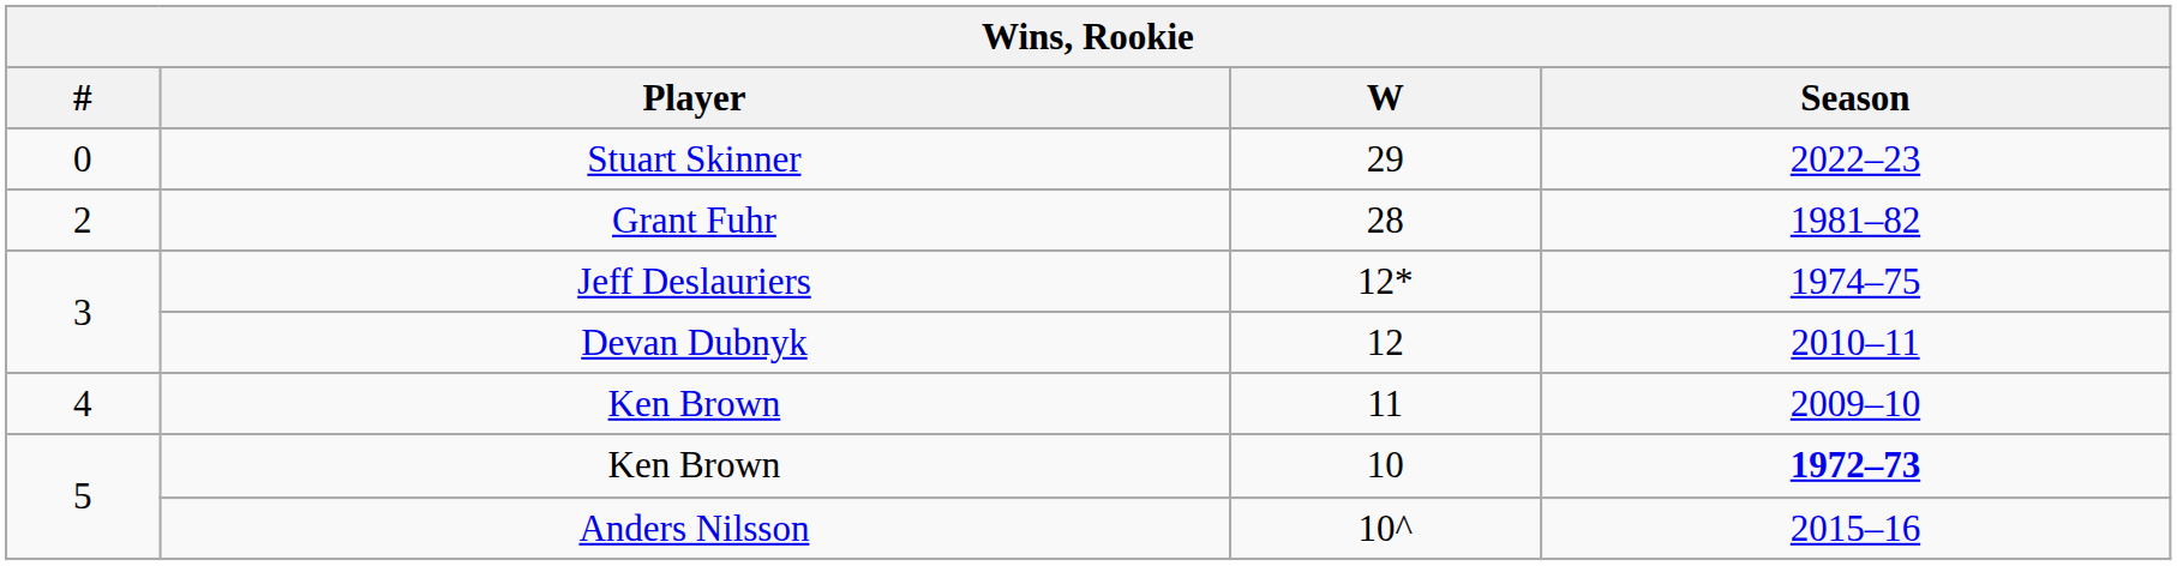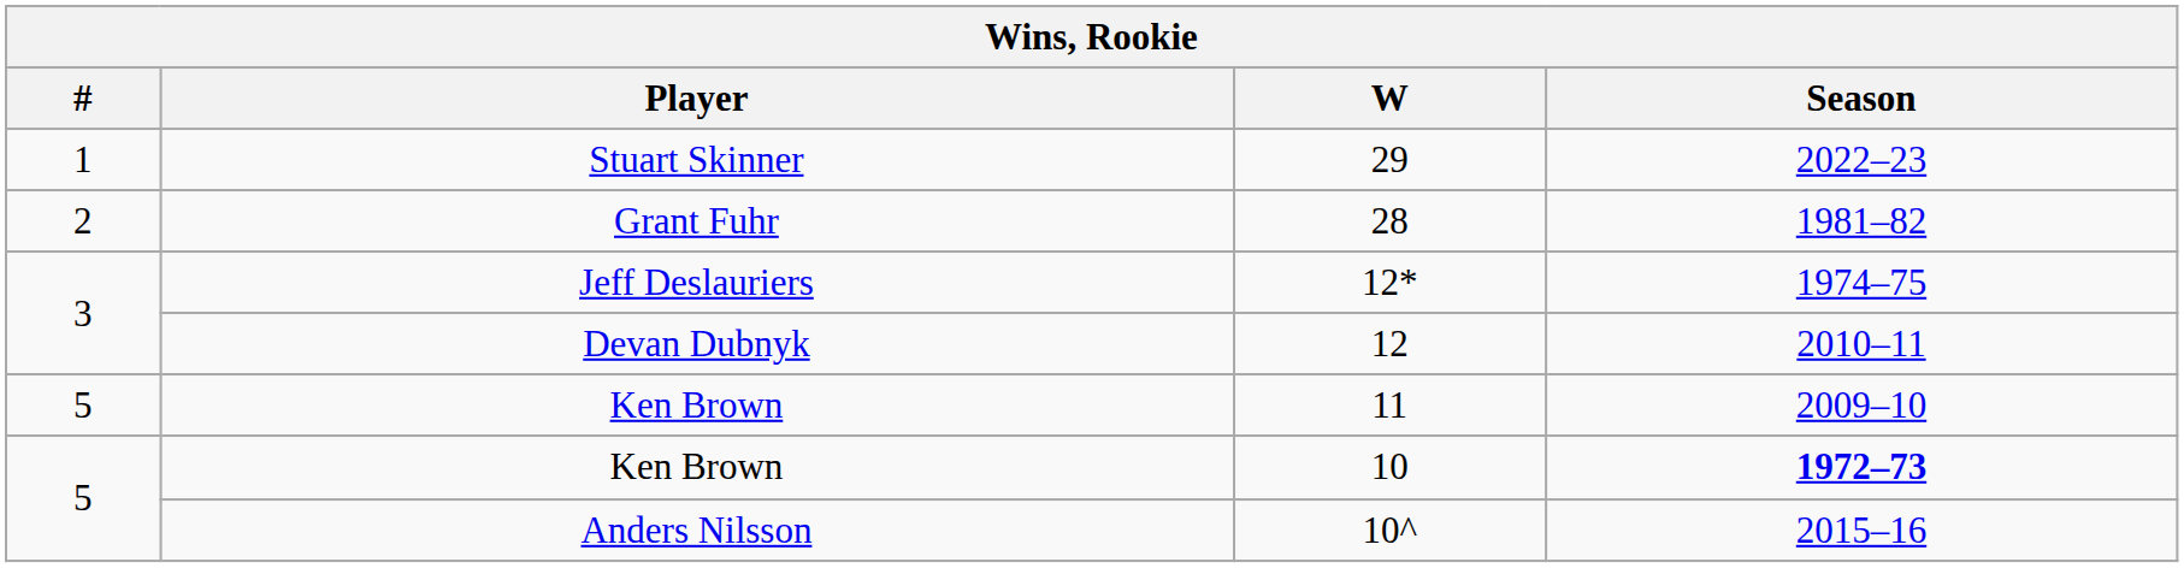 <table class="wikitable" style="text-align: center; font-size: 95%" width="70%">
 <tr>
 <th colspan="4">Wins, Rookie</th>
 </tr>
 <tr>
 <th>#</th>
 <th>Player</th>
 <th>W</th>
 <th>Season</th>
 </tr>
 <tr>
-<td>0</td>
+<td>1</td>
 <td><a href='#'>Stuart Skinner</a></td>
 <td>29</td>
 <td><a href='#'>2022–23</a></td>
 </tr>
 <tr>
 <td>2</td>
 <td><a href='#'>Grant Fuhr</a></td>
 <td>28</td>
 <td><a href='#'>1981–82</a></td>
 </tr>
 <tr>
 <td rowspan="2">3</td>
 <td><a href='#'>Jeff Deslauriers</a></td>
 <td>12*</td>
 <td><a href='#'>1974–75</a></td>
 </tr>
 <tr>
 <td><a href='#'>Devan Dubnyk</a></td>
 <td>12</td>
 <td><a href='#'>2010–11</a></td>
 </tr>
 <tr>
-<td>4</td>
+<td>5</td>
 <td><a href='#'>Ken Brown</a></td>
 <td>11</td>
 <td><a href='#'>2009–10</a></td>
 </tr>
 <tr>
 <td rowspan="2">5</td>
 <td>Ken Brown</td>
 <td>10</td>
 <td><strong><a href='#'>1972–73</a></strong></td>
 </tr>
 <tr>
 <td><a href='#'>Anders Nilsson</a></td>
 <td>10^</td>
 <td><a href='#'>2015–16</a></td>
 </tr>
 </table>
